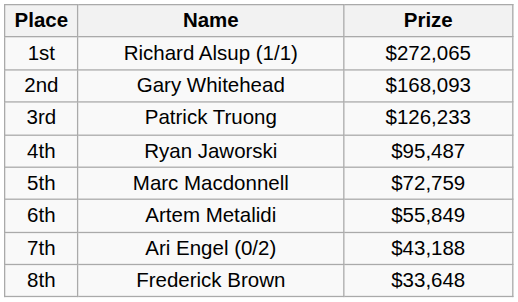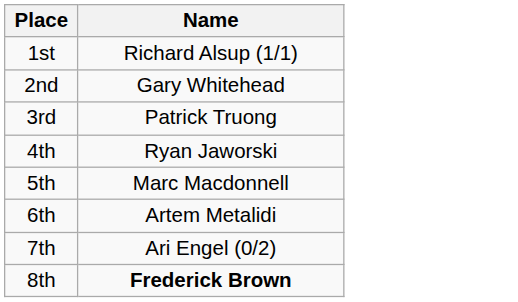 <table class="wikitable">
 <tr>
 <th width="50">Place</th>
 <th width="200">Name</th>
-<th width="125">Prize</th>
 </tr>
 <tr>
 <td align = "center">1st</td>
 <td align = "center"> Richard Alsup (1/1)</td>
-<td align = "center">$272,065</td>
 </tr>
 <tr>
 <td align = "center">2nd</td>
 <td align = "center"> Gary Whitehead</td>
-<td align = "center">$168,093</td>
 </tr>
 <tr>
 <td align = "center">3rd</td>
 <td align = "center"> Patrick Truong</td>
-<td align = "center">$126,233</td>
 </tr>
 <tr>
 <td align = "center">4th</td>
 <td align = "center"> Ryan Jaworski</td>
-<td align = "center">$95,487</td>
 </tr>
 <tr>
 <td align = "center">5th</td>
 <td align = "center"> Marc Macdonnell</td>
-<td align = "center">$72,759</td>
 </tr>
 <tr>
 <td align = "center">6th</td>
 <td align = "center"> Artem Metalidi</td>
-<td align = "center">$55,849</td>
 </tr>
 <tr>
 <td align = "center">7th</td>
 <td align = "center"> Ari Engel (0/2)</td>
-<td align = "center">$43,188</td>
 </tr>
 <tr>
 <td align = "center">8th</td>
-<td align = "center"> Frederick Brown</td>
-<td align = "center">$33,648</td>
+<td align = "center"><strong> Frederick Brown</strong></td>
 </tr>
 </table>
